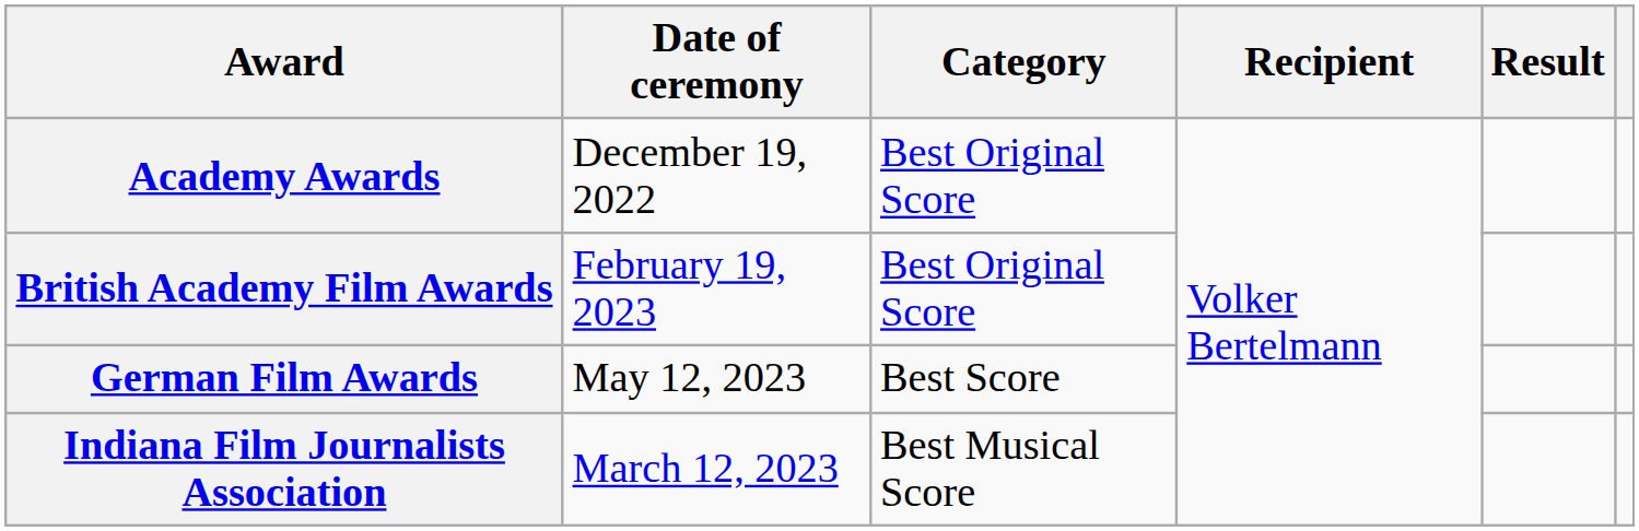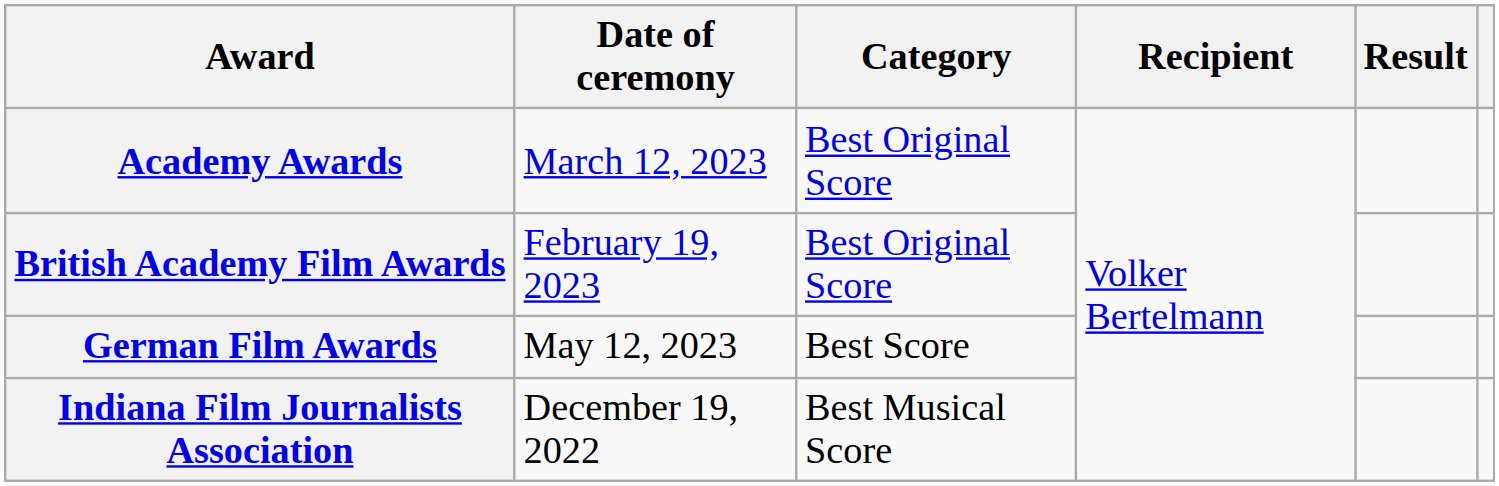 <table class="wikitable sortable plainrowheaders" style="width: 100%;">
 <tr>
 <th scope="col">Award</th>
 <th scope="col">Date of ceremony</th>
 <th scope="col">Category</th>
 <th scope="col">Recipient</th>
 <th scope="col">Result</th>
 <th scope="col" class="unsortable"></th>
 </tr>
 <tr>
 <th scope="row"><a href='#'>Academy Awards</a></th>
-<td>December 19, 2022</td>
+<td><a href='#'>March 12, 2023</a></td>
 <td><a href='#'>Best Original Score</a></td>
 <td rowspan="4"><a href='#'>Volker Bertelmann</a></td>
 <td></td>
 <td align="center"></td>
 </tr>
 <tr>
 <th scope="row"><a href='#'>British Academy Film Awards</a></th>
 <td><a href='#'>February 19, 2023</a></td>
 <td><a href='#'>Best Original Score</a></td>
 <td></td>
 <td align="center"></td>
 </tr>
 <tr>
 <th scope="row"><a href='#'>German Film Awards</a></th>
 <td>May 12, 2023</td>
 <td>Best Score</td>
 <td></td>
 <td align="center"></td>
 </tr>
 <tr>
 <th scope="row"><a href='#'>Indiana Film Journalists Association</a></th>
-<td><a href='#'>March 12, 2023</a></td>
+<td>December 19, 2022</td>
 <td>Best Musical Score</td>
 <td></td>
 <td align="center"></td>
 </tr>
 </table>
